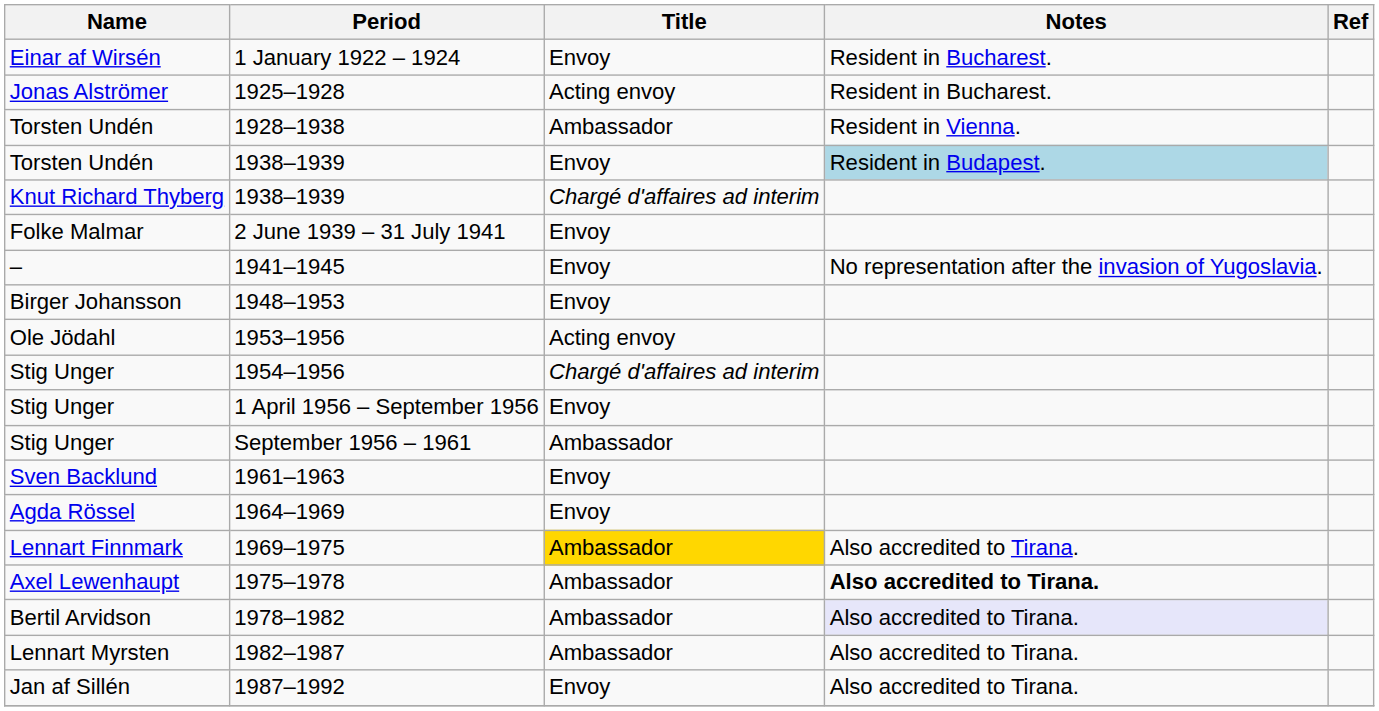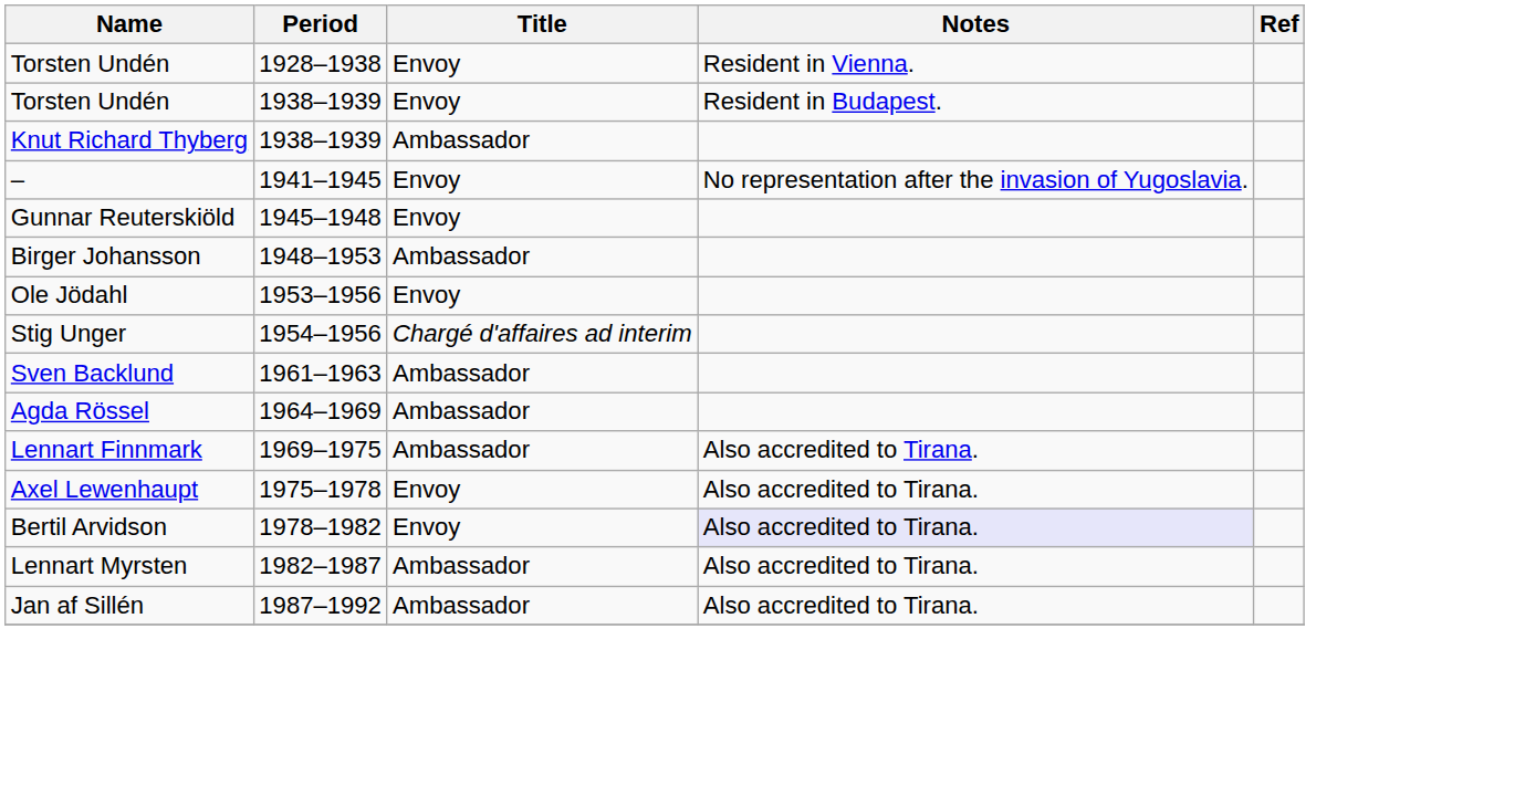 <table class="wikitable">
 <tr>
 <th>Name</th>
 <th>Period</th>
 <th>Title</th>
 <th>Notes</th>
 <th>Ref</th>
 </tr>
 <tr>
-<td><a href='#'>Einar af Wirsén</a></td>
-<td>1 January 1922 – 1924</td>
-<td>Envoy</td>
-<td>Resident in <a href='#'>Bucharest</a>.</td>
-<td></td>
-</tr>
-<tr>
-<td><a href='#'>Jonas Alströmer</a></td>
-<td>1925–1928</td>
-<td>Acting envoy</td>
-<td>Resident in Bucharest.</td>
-<td></td>
-</tr>
-<tr>
 <td>Torsten Undén</td>
 <td>1928–1938</td>
-<td>Ambassador</td>
+<td>Envoy</td>
 <td>Resident in <a href='#'>Vienna</a>.</td>
 <td></td>
 </tr>
 <tr>
 <td>Torsten Undén</td>
 <td>1938–1939</td>
 <td>Envoy</td>
-<td style="background: lightblue;">Resident in <a href='#'>Budapest</a>.</td>
+<td>Resident in <a href='#'>Budapest</a>.</td>
 <td></td>
 </tr>
 <tr>
 <td><a href='#'>Knut Richard Thyberg</a></td>
 <td>1938–1939</td>
-<td><em>Chargé d'affaires ad interim</em></td>
-<td></td>
-<td></td>
-</tr>
-<tr>
-<td>Folke Malmar</td>
-<td>2 June 1939 – 31 July 1941</td>
-<td>Envoy</td>
+<td>Ambassador</td>
 <td></td>
 <td></td>
 </tr>
 <tr>
 <td>–</td>
 <td>1941–1945</td>
 <td>Envoy</td>
 <td>No representation after the <a href='#'>invasion of Yugoslavia</a>.</td>
 <td></td>
 </tr>
 <tr>
+<td>Gunnar Reuterskiöld</td>
+<td>1945–1948</td>
+<td>Envoy</td>
+<td></td>
+<td></td>
+</tr>
+<tr>
 <td>Birger Johansson</td>
 <td>1948–1953</td>
-<td>Envoy</td>
+<td>Ambassador</td>
 <td></td>
 <td></td>
 </tr>
 <tr>
 <td>Ole Jödahl</td>
 <td>1953–1956</td>
-<td>Acting envoy</td>
+<td>Envoy</td>
 <td></td>
 <td></td>
 </tr>
 <tr>
 <td>Stig Unger</td>
 <td>1954–1956</td>
 <td><em>Chargé d'affaires ad interim</em></td>
 <td></td>
 <td></td>
 </tr>
 <tr>
-<td>Stig Unger</td>
-<td>1 April 1956 – September 1956</td>
-<td>Envoy</td>
-<td></td>
-<td></td>
-</tr>
-<tr>
-<td>Stig Unger</td>
-<td>September 1956 – 1961</td>
-<td>Ambassador</td>
-<td></td>
-<td></td>
-</tr>
-<tr>
 <td><a href='#'>Sven Backlund</a></td>
 <td>1961–1963</td>
-<td>Envoy</td>
+<td>Ambassador</td>
 <td></td>
 <td></td>
 </tr>
 <tr>
 <td><a href='#'>Agda Rössel</a></td>
 <td>1964–1969</td>
-<td>Envoy</td>
+<td>Ambassador</td>
 <td></td>
 <td></td>
 </tr>
 <tr>
 <td><a href='#'>Lennart Finnmark</a></td>
 <td>1969–1975</td>
-<td style="background: gold;">Ambassador</td>
+<td>Ambassador</td>
 <td>Also accredited to <a href='#'>Tirana</a>.</td>
 <td></td>
 </tr>
 <tr>
 <td><a href='#'>Axel Lewenhaupt</a></td>
 <td>1975–1978</td>
-<td>Ambassador</td>
-<td><strong>Also accredited to Tirana.</strong></td>
+<td>Envoy</td>
+<td>Also accredited to Tirana.</td>
 <td></td>
 </tr>
 <tr>
 <td>Bertil Arvidson</td>
 <td>1978–1982</td>
-<td>Ambassador</td>
+<td>Envoy</td>
 <td style="background: lavender;">Also accredited to Tirana.</td>
 <td></td>
 </tr>
 <tr>
 <td>Lennart Myrsten</td>
 <td>1982–1987</td>
 <td>Ambassador</td>
 <td>Also accredited to Tirana.</td>
 <td></td>
 </tr>
 <tr>
 <td>Jan af Sillén</td>
 <td>1987–1992</td>
-<td>Envoy</td>
+<td>Ambassador</td>
 <td>Also accredited to Tirana.</td>
 <td></td>
 </tr>
 <tr>
 </tr>
 </table>
